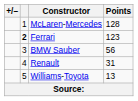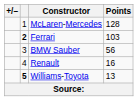 <table class="wikitable" style="font-size: 85%;">
 <tr>
 <th>+/–</th>
 <th></th>
 <th>Constructor</th>
 <th>Points</th>
 </tr>
 <tr>
 <td></td>
 <td align="center">1</td>
 <td> <a href='#'>McLaren</a>-<a href='#'>Mercedes</a></td>
 <td>128</td>
 </tr>
 <tr>
 <td></td>
 <td align="center"><strong>2</strong></td>
 <td> <a href='#'>Ferrari</a></td>
-<td>123</td>
+<td>103</td>
 </tr>
 <tr>
 <td></td>
 <td align="center">3</td>
 <td> <a href='#'>BMW Sauber</a></td>
 <td>56</td>
 </tr>
 <tr>
 <td></td>
 <td align="center">4</td>
 <td> <a href='#'>Renault</a></td>
-<td>31</td>
+<td>16</td>
 </tr>
 <tr>
 <td></td>
-<td align="center">5</td>
+<td align="center"><strong>5</strong></td>
 <td> <a href='#'>Williams</a>-<a href='#'>Toyota</a></td>
 <td>13</td>
 </tr>
 <tr>
 <th colspan=4>Source:</th>
 </tr>
 </table>
